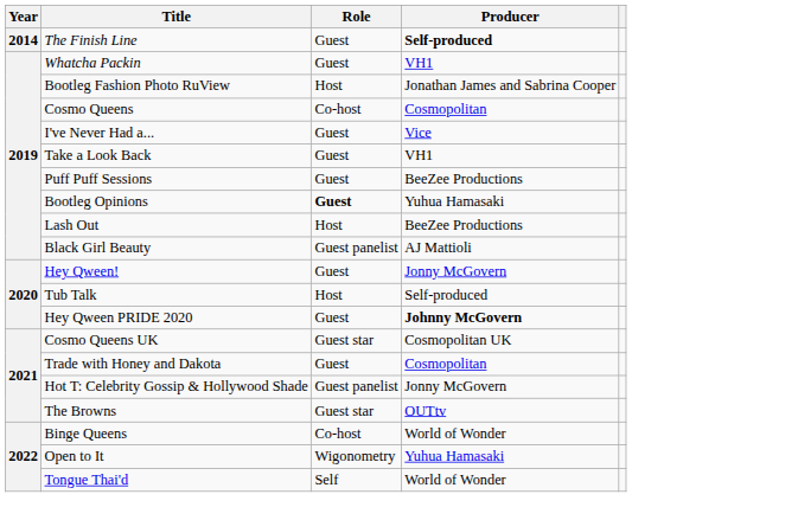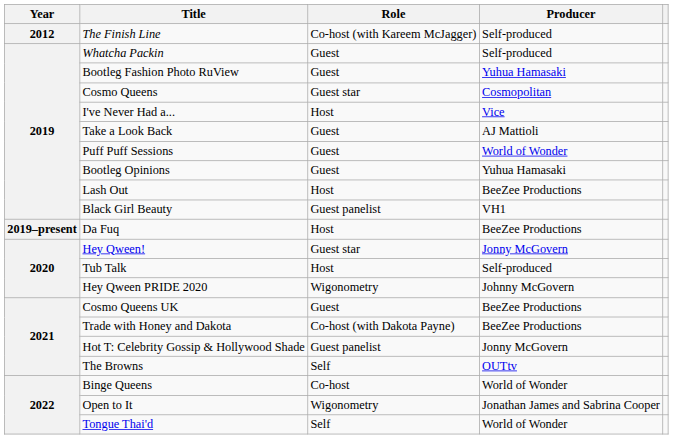 <table class="wikitable plainrowheaders sortable">
 <tr>
 <th>Year</th>
 <th>Title</th>
 <th scope="col">Role</th>
 <th scope="col">Producer</th>
 <th rowspan="1" style="text-align: center;" class="unsortable"></th>
 </tr>
 <tr>
-<th scope="row">2014</th>
+<th scope="row">2012</th>
 <td><em>The Finish Line</em></td>
-<td>Guest</td>
-<td><strong>Self-produced</strong></td>
+<td>Co-host (with Kareem McJagger)</td>
+<td>Self-produced</td>
 <td style="text-align: center;"></td>
 </tr>
 <tr>
 <th scope="row" rowspan="9">2019</th>
 <td><em>Whatcha Packin<strong></td>
 <td>Guest</td>
-<td><a href='#'>VH1</a></td>
+<td>Self-produced</td>
 <td style="text-align: center;"></td>
 </tr>
 <tr>
 <td></em>Bootleg Fashion Photo RuView<em></td>
-<td>Host</td>
-<td>Jonathan James and Sabrina Cooper</td>
+<td>Guest</td>
+<td><a href='#'>Yuhua Hamasaki</a></td>
 <td style="text-align: center;"></td>
 </tr>
 <tr>
 <td></em>Cosmo Queens<em></td>
-<td>Co-host</td>
+<td>Guest star</td>
 <td></em><a href='#'>Cosmopolitan</a><em></td>
 <td style="text-align: center;"></td>
 </tr>
 <tr>
 <td></em>I've Never Had a...<em></td>
-<td>Guest</td>
+<td>Host</td>
 <td></em><a href='#'>Vice</a><em></td>
 <td style="text-align: center;"></td>
 </tr>
 <tr>
 <td></em>Take a Look Back<em></td>
 <td>Guest</td>
-<td>VH1</td>
+<td>AJ Mattioli</td>
 <td style="text-align: center;"></td>
 </tr>
 <tr>
 <td></em>Puff Puff Sessions<em></td>
 <td>Guest</td>
-<td>BeeZee Productions</td>
+<td><a href='#'>World of Wonder</a></td>
 <td style="text-align: center;"></td>
 </tr>
 <tr>
 <td></em>Bootleg Opinions<em></td>
-<td><strong>Guest</strong></td>
+<td>Guest</td>
 <td>Yuhua Hamasaki</td>
 <td style="text-align: center;"></td>
 </tr>
 <tr>
 <td></em>Lash Out<em></td>
 <td>Host</td>
 <td>BeeZee Productions</td>
 <td style="text-align: center;"></td>
 </tr>
 <tr>
 <td></em>Black Girl Beauty<em></td>
 <td>Guest panelist</td>
-<td>AJ Mattioli</td>
+<td>VH1</td>
+<td style="text-align: center;"></td>
+</tr>
+<tr>
+<th scope="row" rowspan="1">2019–present</th>
+<td></em>Da Fuq<em></td>
+<td>Host</td>
+<td>BeeZee Productions</td>
 <td style="text-align: center;"></td>
 </tr>
 <tr>
 <th scope="row" rowspan="3">2020</th>
 <td></em><a href='#'>Hey Qween!</a><em></td>
-<td>Guest</td>
+<td>Guest star</td>
 <td><a href='#'>Jonny McGovern</a></td>
 <td style="text-align: center;"></td>
 </tr>
 <tr>
 <td></em>Tub Talk<em></td>
 <td>Host</td>
 <td>Self-produced</td>
 <td style="text-align: center;"></td>
 </tr>
 <tr>
 <td></em>Hey Qween PRIDE 2020<em></td>
-<td>Guest</td>
-<td><strong>Johnny McGovern</strong></td>
+<td>Wigonometry</td>
+<td>Johnny McGovern</td>
 <td style="text-align: center;"></td>
 </tr>
 <tr>
 <th scope="row" rowspan="4">2021</th>
 <td></em>Cosmo Queens UK<em></td>
-<td>Guest star</td>
-<td></em>Cosmopolitan UK<em></td>
+<td>Guest</td>
+<td>BeeZee Productions</td>
 <td style="text-align: center;"></td>
 </tr>
 <tr>
 <td></em>Trade with Honey and Dakota<em></td>
-<td>Guest</td>
-<td></em><a href='#'>Cosmopolitan</a><em></td>
+<td>Co-host (with Dakota Payne)</td>
+<td>BeeZee Productions</td>
 <td style="text-align: center;"></td>
 </tr>
 <tr>
 <td></em>Hot T: Celebrity Gossip & Hollywood Shade<em></td>
 <td>Guest panelist</td>
 <td>Jonny McGovern</td>
 <td style="text-align: center;"></td>
 </tr>
 <tr>
 <td></em>The Browns<em></td>
-<td>Guest star</td>
+<td>Self</td>
 <td><a href='#'>OUTtv</a></td>
 <td style="text-align: center;"></td>
 </tr>
 <tr>
 <th scope="row" rowspan="3">2022</th>
 <td></em>Binge Queens<em></td>
 <td>Co-host</td>
 <td>World of Wonder</td>
 <td style="text-align: center;"></td>
 </tr>
 <tr>
 <td></em>Open to It<em></td>
 <td>Wigonometry</td>
-<td><a href='#'>Yuhua Hamasaki</a></td>
+<td>Jonathan James and Sabrina Cooper</td>
 <td style="text-align: center;"></td>
 </tr>
 <tr>
 <td></em><a href='#'>Tongue Thai'd</a><em></td>
 <td>Self</td>
 <td>World of Wonder</td>
 <td style="text-align: center;"></td>
 </tr>
 </table>
